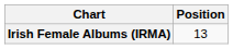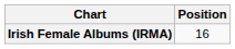 <table class="wikitable plainrowheaders" style="text-align:center">
 <tr>
 <th scope="col">Chart</th>
 <th scope="col">Position</th>
 </tr>
 <tr>
 <th scope="row">Irish Female Albums (IRMA)</th>
-<td>13</td>
+<td>16</td>
 </tr>
 </table>
